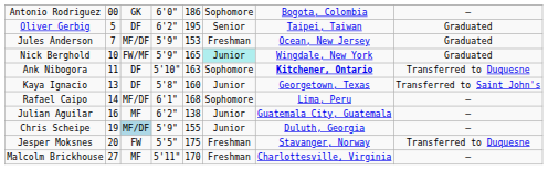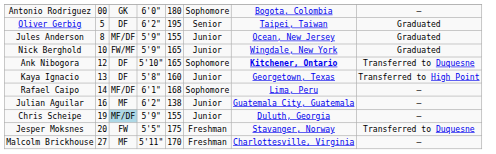 <table class="wikitable sortable" border="1" style="text-align:center;">
 <tr align=center>
 </tr>
 <tr>
 <td>Antonio Rodriguez</td>
 <td>00</td>
 <td>GK</td>
 <td>6'0"</td>
-<td>186</td>
+<td>180</td>
 <td>Sophomore</td>
 <td><a href='#'>Bogota, Colombia</a></td>
 <td>—</td>
 </tr>
 <tr>
 <td><a href='#'>Oliver Gerbig</a></td>
 <td>5</td>
 <td>DF</td>
 <td>6'2"</td>
 <td>195</td>
 <td>Senior</td>
 <td><a href='#'>Taipei, Taiwan</a></td>
 <td>Graduated</td>
 </tr>
 <tr>
 <td>Jules Anderson</td>
-<td>7</td>
+<td>8</td>
 <td>MF/DF</td>
 <td>5'9"</td>
-<td>153</td>
-<td>Freshman</td>
+<td>155</td>
+<td>Junior</td>
 <td><a href='#'>Ocean, New Jersey</a></td>
 <td>Graduated</td>
 </tr>
 <tr>
 <td>Nick Berghold</td>
 <td>10</td>
 <td>FW/MF</td>
 <td>5'9"</td>
 <td>165</td>
-<td style="background: paleturquoise;"> Junior</td>
+<td> Junior</td>
 <td><a href='#'>Wingdale, New York</a></td>
 <td>Graduated</td>
 </tr>
 <tr>
 <td>Ank Nibogora</td>
-<td>11</td>
+<td>12</td>
 <td>DF</td>
 <td>5'10"</td>
-<td>163</td>
+<td>165</td>
 <td>Sophomore</td>
 <td><strong><a href='#'>Kitchener, Ontario</a></strong></td>
 <td>Transferred to <a href='#'>Duquesne</a></td>
 </tr>
 <tr>
 <td>Kaya Ignacio</td>
 <td>13</td>
 <td>DF</td>
 <td>5'8"</td>
 <td>160</td>
 <td>Junior</td>
 <td><a href='#'>Georgetown, Texas</a></td>
-<td>Transferred to <a href='#'>Saint John's</a></td>
+<td>Transferred to <a href='#'>High Point</a></td>
 </tr>
 <tr>
 <td>Rafael Caipo</td>
 <td>14</td>
 <td>MF/DF</td>
 <td>6'1"</td>
 <td>168</td>
 <td>Sophomore</td>
 <td><a href='#'>Lima, Peru</a></td>
 <td>—</td>
 </tr>
 <tr>
 <td>Julian Aguilar</td>
 <td>16</td>
 <td>MF</td>
 <td>6'2"</td>
 <td>138</td>
 <td>Junior</td>
 <td><a href='#'>Guatemala City, Guatemala</a></td>
 <td>—</td>
 </tr>
 <tr>
 <td>Chris Scheipe</td>
 <td>19</td>
 <td style="background: lightblue;">MF/DF</td>
 <td>5'9"</td>
 <td>155</td>
 <td>Junior</td>
 <td><a href='#'>Duluth, Georgia</a></td>
 <td>—</td>
 </tr>
 <tr>
 <td>Jesper Moksnes</td>
 <td>20</td>
 <td>FW</td>
 <td>5'5"</td>
 <td>175</td>
 <td>Freshman</td>
 <td><a href='#'>Stavanger, Norway</a></td>
 <td>Transferred to <a href='#'>Duquesne</a></td>
 </tr>
 <tr>
 <td>Malcolm Brickhouse</td>
 <td>27</td>
 <td>MF</td>
 <td>5'11"</td>
 <td>170</td>
 <td>Freshman</td>
 <td><a href='#'>Charlottesville, Virginia</a></td>
 <td>—</td>
 </tr>
 </table>
